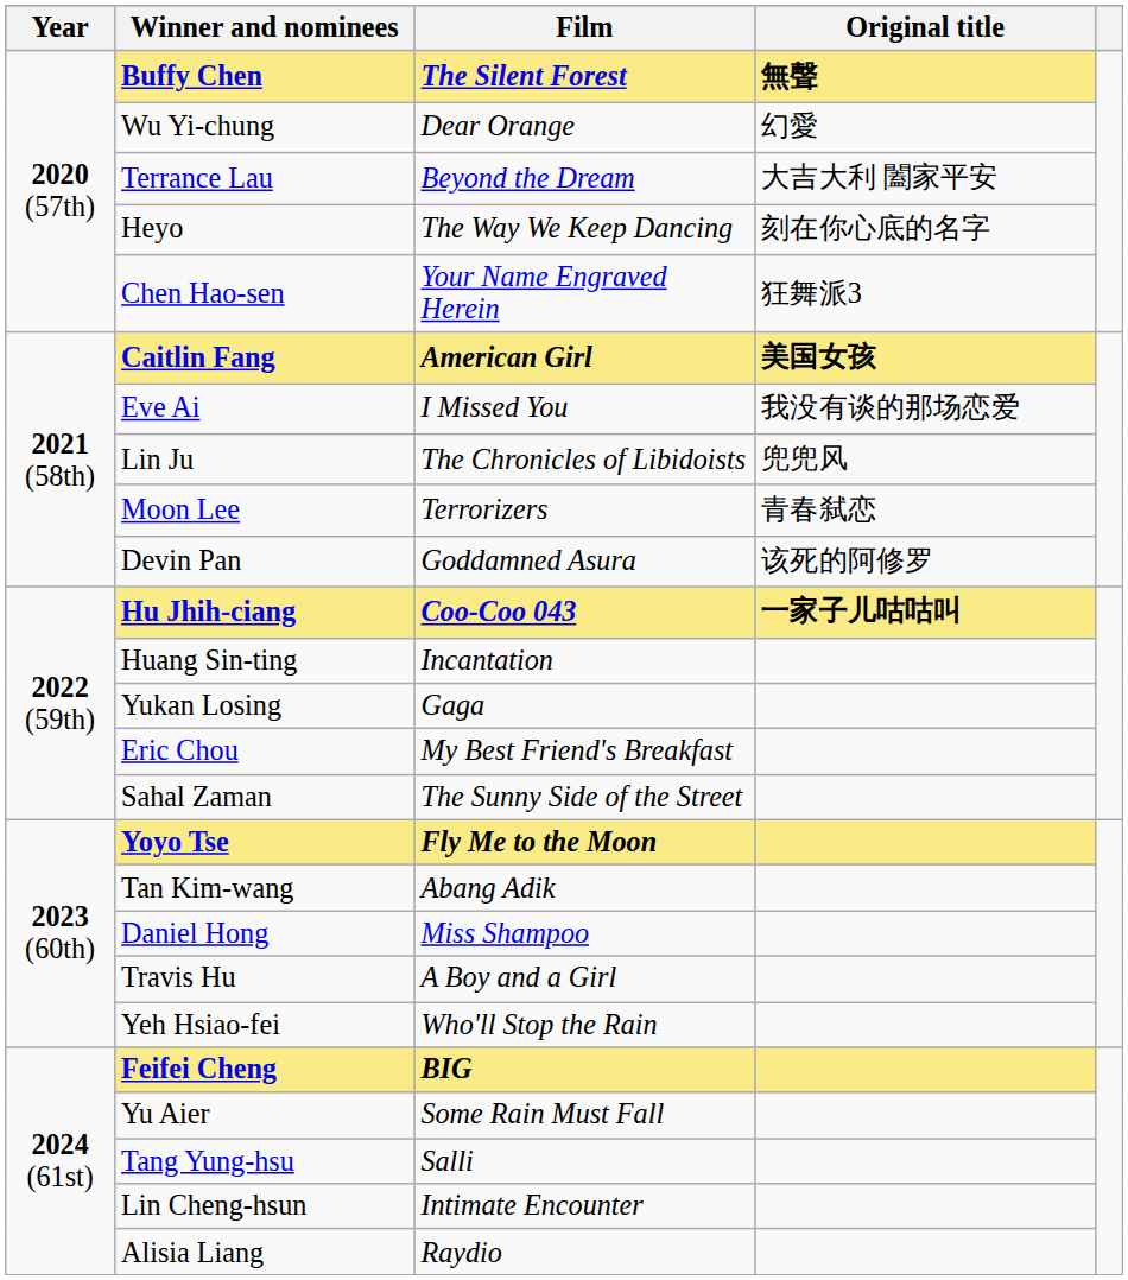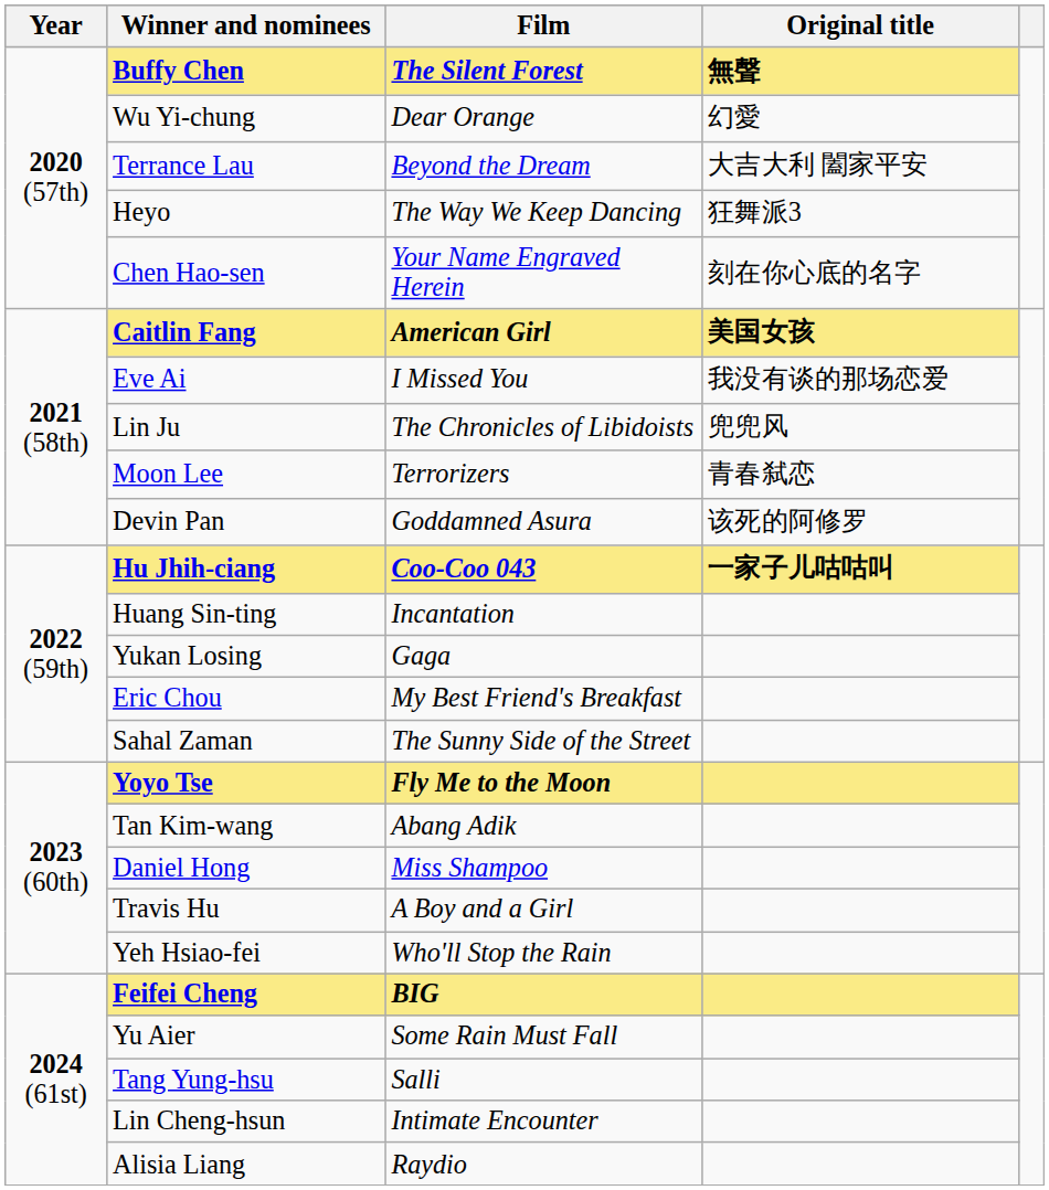 <table class="wikitable" style="width:100%;" cellpadding="5">
 <tr style="background:#bebebe;">
 <th style="width:8%;">Year</th>
 <th style="width:22%;">Winner and nominees</th>
 <th style="width:25%;">Film</th>
 <th style="width:25%;">Original title</th>
 <th style="width:2%;"></th>
 </tr>
 <tr>
 <td rowspan="5" style="text-align:center"><strong>2020</strong><br>(57th)</td>
 <td style="background:#FAEB86"><strong><a href='#'>Buffy Chen</a></strong></td>
 <td style="background:#FAEB86"><strong><em><a href='#'>The Silent Forest</a></em></strong></td>
 <td style="background:#FAEB86"><strong>無聲</strong></td>
 <td rowspan=5></td>
 </tr>
 <tr>
 <td>Wu Yi-chung</td>
 <td><em>Dear Orange</em></td>
 <td>幻愛</td>
 </tr>
 <tr>
 <td><a href='#'>Terrance Lau</a></td>
 <td><em><a href='#'>Beyond the Dream</a></em></td>
 <td>大吉大利 闔家平安</td>
 </tr>
 <tr>
 <td>Heyo</td>
 <td><em>The Way We Keep Dancing</em></td>
-<td>刻在你心底的名字</td>
+<td>狂舞派3</td>
 </tr>
 <tr>
 <td><a href='#'>Chen Hao-sen</a></td>
 <td><em><a href='#'>Your Name Engraved Herein</a></em></td>
-<td>狂舞派3</td>
+<td>刻在你心底的名字</td>
 </tr>
 <tr>
 <td rowspan="5" style="text-align:center"><strong>2021</strong><br>(58th)</td>
 <td style="background:#FAEB86"><strong><a href='#'>Caitlin Fang</a></strong></td>
 <td style="background:#FAEB86"><strong><em>American Girl</em></strong></td>
 <td style="background:#FAEB86"><strong>美国女孩</strong></td>
 <td rowspan=5></td>
 </tr>
 <tr>
 <td><a href='#'>Eve Ai</a></td>
 <td><em>I Missed You</em></td>
 <td>我没有谈的那场恋爱</td>
 </tr>
 <tr>
 <td>Lin Ju</td>
 <td><em>The Chronicles of Libidoists</em></td>
 <td>兜兜风</td>
 </tr>
 <tr>
 <td><a href='#'>Moon Lee</a></td>
 <td><em>Terrorizers</em></td>
 <td>青春弑恋</td>
 </tr>
 <tr>
 <td>Devin Pan</td>
 <td><em>Goddamned Asura</em></td>
 <td>该死的阿修罗</td>
 </tr>
 <tr>
 <td rowspan="5" style="text-align:center"><strong>2022</strong><br>(59th)</td>
 <td style="background:#FAEB86"><strong><a href='#'>Hu Jhih-ciang</a></strong></td>
 <td style="background:#FAEB86"><strong><em><a href='#'>Coo-Coo 043</a></em></strong></td>
 <td style="background:#FAEB86"><strong>一家子儿咕咕叫</strong></td>
 <td rowspan=5></td>
 </tr>
 <tr>
 <td>Huang Sin-ting</td>
 <td><em>Incantation</em></td>
 <td></td>
 </tr>
 <tr>
 <td>Yukan Losing</td>
 <td><em>Gaga</em></td>
 <td></td>
 </tr>
 <tr>
 <td><a href='#'>Eric Chou</a></td>
 <td><em>My Best Friend's Breakfast</em></td>
 <td></td>
 </tr>
 <tr>
 <td>Sahal Zaman</td>
 <td><em>The Sunny Side of the Street</em></td>
 <td></td>
 </tr>
 <tr>
 <td rowspan="5" style="text-align:center"><strong>2023</strong><br>(60th)</td>
 <td style="background:#FAEB86"><strong><a href='#'>Yoyo Tse</a></strong></td>
 <td style="background:#FAEB86"><strong><em>Fly Me to the Moon</em></strong></td>
 <td style="background:#FAEB86"></td>
 <td rowspan=5></td>
 </tr>
 <tr>
 <td>Tan Kim-wang</td>
 <td><em>Abang Adik</em></td>
 <td></td>
 </tr>
 <tr>
 <td><a href='#'>Daniel Hong</a></td>
 <td><em><a href='#'>Miss Shampoo</a></em></td>
 <td></td>
 </tr>
 <tr>
 <td>Travis Hu</td>
 <td><em>A Boy and a Girl</em></td>
 <td></td>
 </tr>
 <tr>
 <td>Yeh Hsiao-fei</td>
 <td><em>Who'll Stop the Rain</em></td>
 <td></td>
 </tr>
 <tr>
 <td rowspan="5" style="text-align:center"><strong>2024</strong><br>(61st)</td>
 <td style="background:#FAEB86"><strong><a href='#'>Feifei Cheng</a></strong></td>
 <td style="background:#FAEB86"><strong><em>BIG</em></strong></td>
 <td style="background:#FAEB86"></td>
 <td rowspan=5></td>
 </tr>
 <tr>
 <td>Yu Aier</td>
 <td><em>Some Rain Must Fall</em></td>
 <td></td>
 </tr>
 <tr>
 <td><a href='#'>Tang Yung-hsu</a></td>
 <td><em>Salli</em></td>
 <td></td>
 </tr>
 <tr>
 <td>Lin Cheng-hsun</td>
 <td><em>Intimate Encounter</em></td>
 <td></td>
 </tr>
 <tr>
 <td>Alisia Liang</td>
 <td><em>Raydio</em></td>
 <td></td>
 </tr>
 <tr>
 </tr>
 </table>
